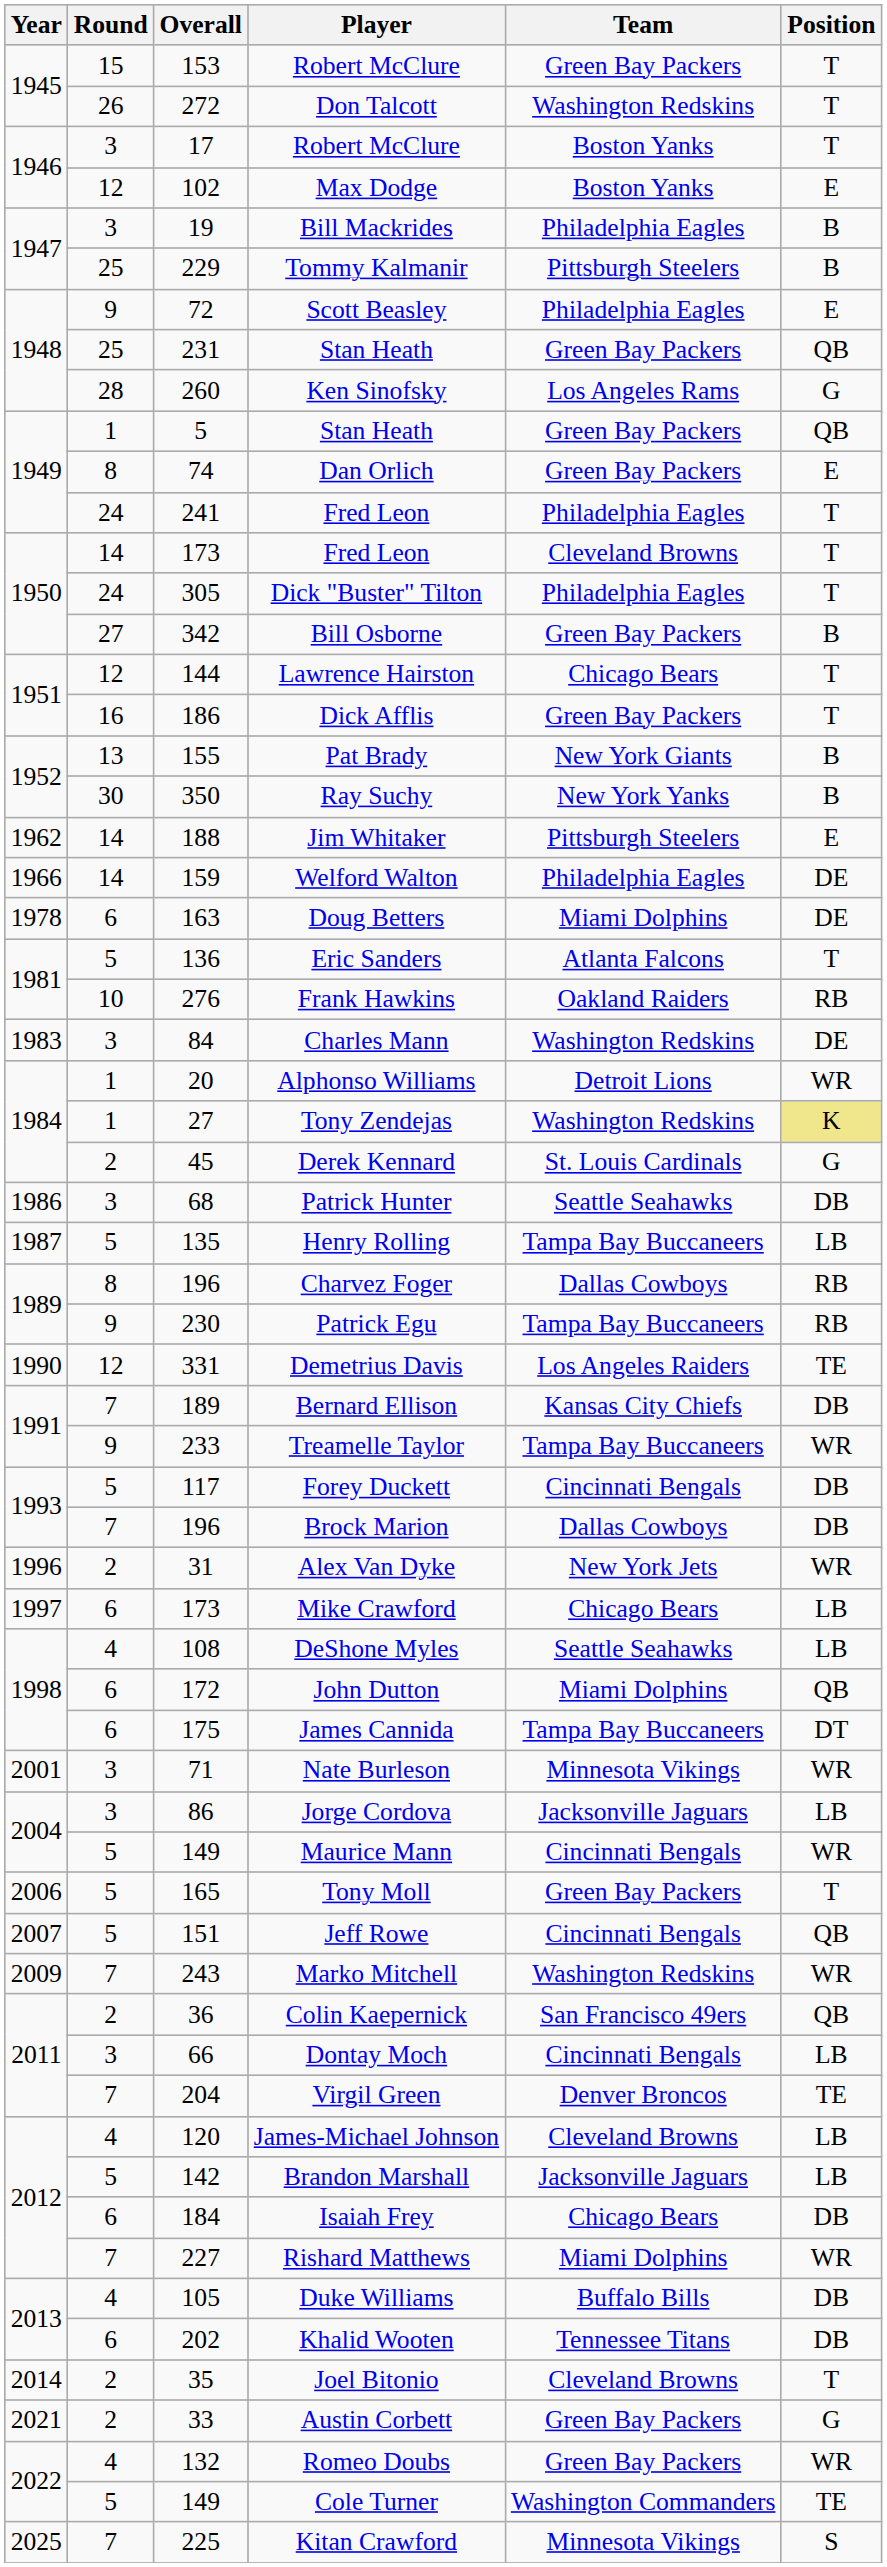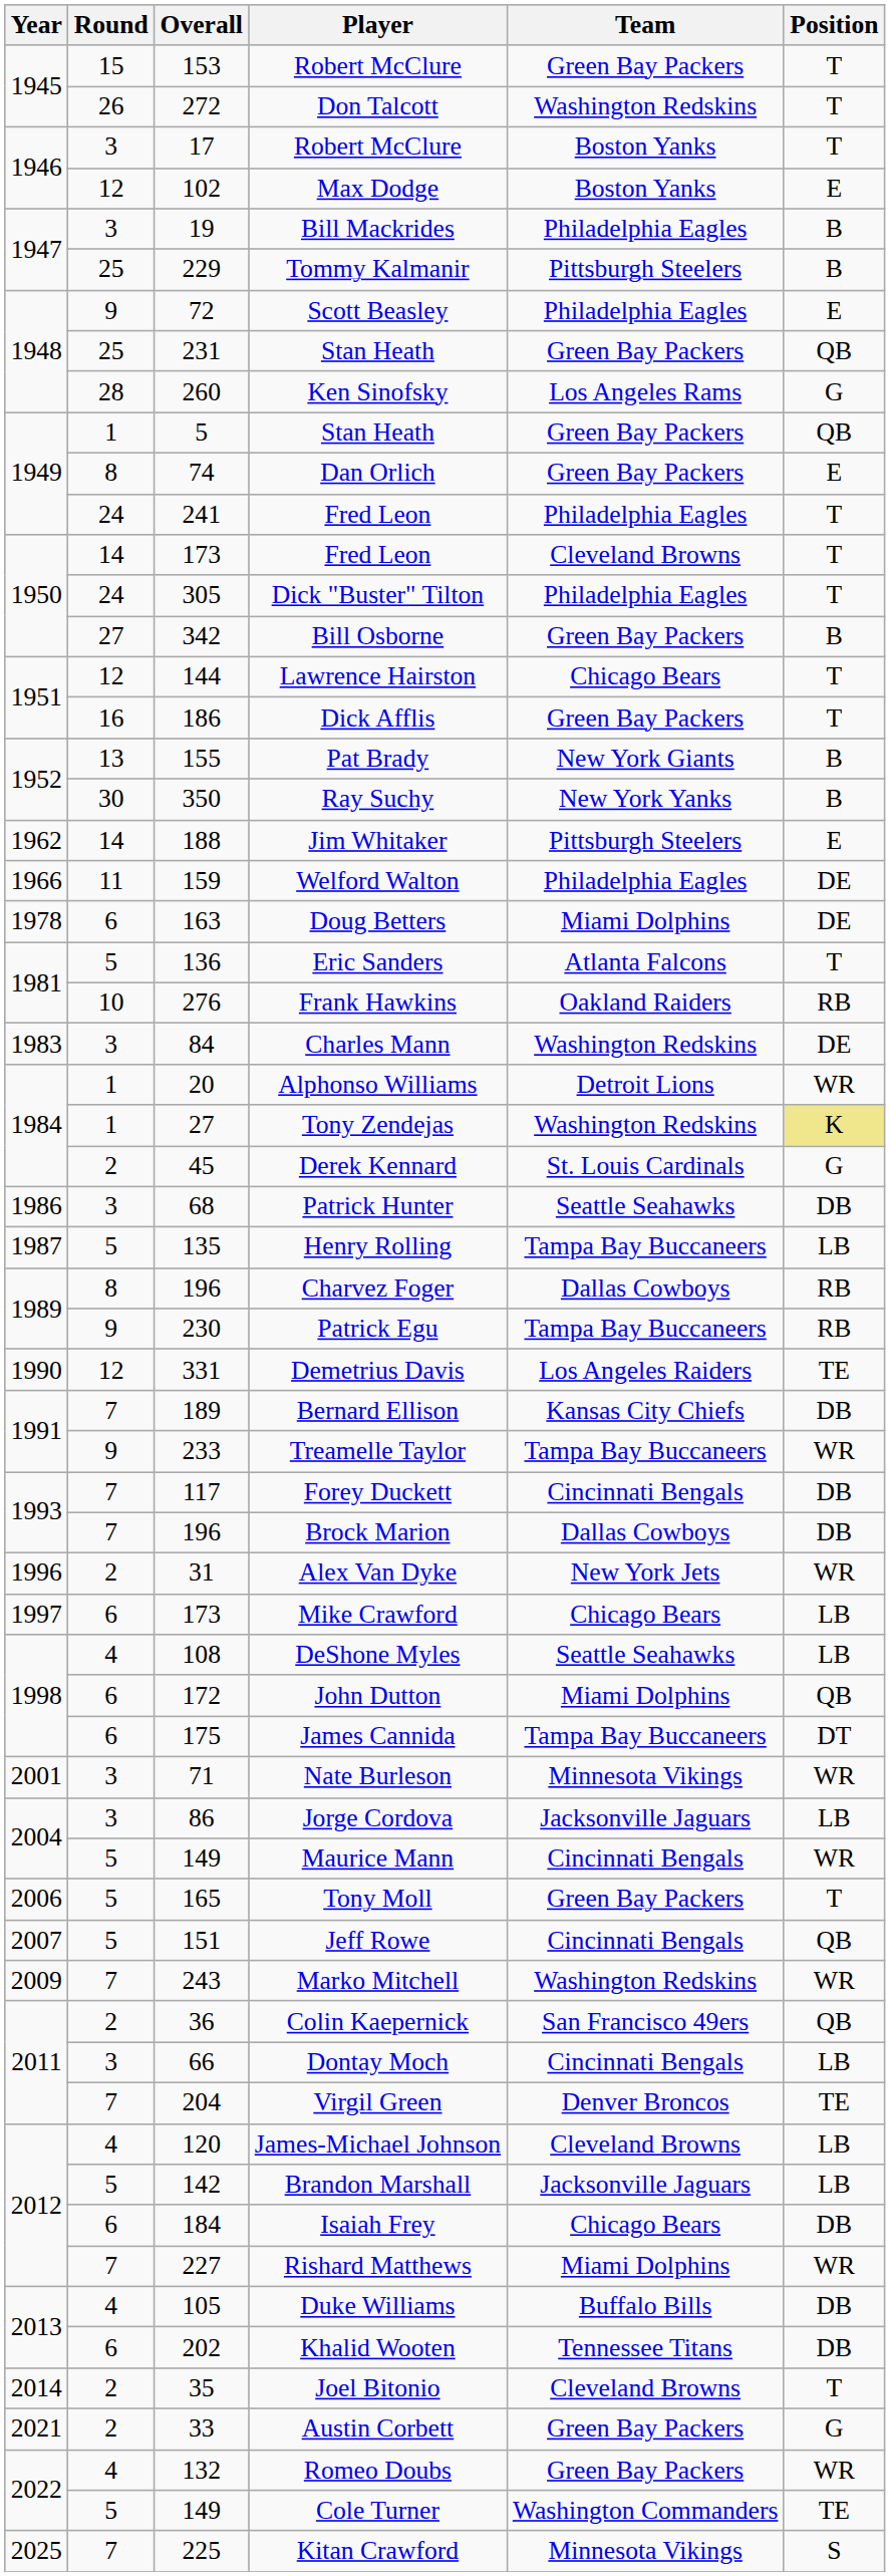 <table class="wikitable sortable" style="text-align: center;">
 <tr>
 <th>Year</th>
 <th>Round</th>
 <th>Overall</th>
 <th>Player</th>
 <th>Team</th>
 <th>Position</th>
 </tr>
 <tr>
 <td rowspan="2">1945</td>
 <td>15</td>
 <td>153</td>
 <td><a href='#'>Robert McClure</a></td>
 <td><a href='#'>Green Bay Packers</a></td>
 <td>T</td>
 </tr>
 <tr>
 <td>26</td>
 <td>272</td>
 <td><a href='#'>Don Talcott</a></td>
 <td><a href='#'>Washington Redskins</a></td>
 <td>T</td>
 </tr>
 <tr>
 <td rowspan="2">1946</td>
 <td>3</td>
 <td>17</td>
 <td><a href='#'>Robert McClure</a></td>
 <td><a href='#'>Boston Yanks</a></td>
 <td>T</td>
 </tr>
 <tr>
 <td>12</td>
 <td>102</td>
 <td><a href='#'>Max Dodge</a></td>
 <td><a href='#'>Boston Yanks</a></td>
 <td>E</td>
 </tr>
 <tr>
 <td rowspan="2">1947</td>
 <td>3</td>
 <td>19</td>
 <td><a href='#'>Bill Mackrides</a></td>
 <td><a href='#'>Philadelphia Eagles</a></td>
 <td>B</td>
 </tr>
 <tr>
 <td>25</td>
 <td>229</td>
 <td><a href='#'>Tommy Kalmanir</a></td>
 <td><a href='#'>Pittsburgh Steelers</a></td>
 <td>B</td>
 </tr>
 <tr>
 <td rowspan="3">1948</td>
 <td>9</td>
 <td>72</td>
 <td><a href='#'>Scott Beasley</a></td>
 <td><a href='#'>Philadelphia Eagles</a></td>
 <td>E</td>
 </tr>
 <tr>
 <td>25</td>
 <td>231</td>
 <td><a href='#'>Stan Heath</a></td>
 <td><a href='#'>Green Bay Packers</a></td>
 <td>QB</td>
 </tr>
 <tr>
 <td>28</td>
 <td>260</td>
 <td><a href='#'>Ken Sinofsky</a></td>
 <td><a href='#'>Los Angeles Rams</a></td>
 <td>G</td>
 </tr>
 <tr>
 <td rowspan="3">1949</td>
 <td>1</td>
 <td>5</td>
 <td><a href='#'>Stan Heath</a></td>
 <td><a href='#'>Green Bay Packers</a></td>
 <td>QB</td>
 </tr>
 <tr>
 <td>8</td>
 <td>74</td>
 <td><a href='#'>Dan Orlich</a></td>
 <td><a href='#'>Green Bay Packers</a></td>
 <td>E</td>
 </tr>
 <tr>
 <td>24</td>
 <td>241</td>
 <td><a href='#'>Fred Leon</a></td>
 <td><a href='#'>Philadelphia Eagles</a></td>
 <td>T</td>
 </tr>
 <tr>
 <td rowspan="3">1950</td>
 <td>14</td>
 <td>173</td>
 <td><a href='#'>Fred Leon</a></td>
 <td><a href='#'>Cleveland Browns</a></td>
 <td>T</td>
 </tr>
 <tr>
 <td>24</td>
 <td>305</td>
 <td><a href='#'>Dick "Buster" Tilton</a></td>
 <td><a href='#'>Philadelphia Eagles</a></td>
 <td>T</td>
 </tr>
 <tr>
 <td>27</td>
 <td>342</td>
 <td><a href='#'>Bill Osborne</a></td>
 <td><a href='#'>Green Bay Packers</a></td>
 <td>B</td>
 </tr>
 <tr>
 <td rowspan="2">1951</td>
 <td>12</td>
 <td>144</td>
 <td><a href='#'>Lawrence Hairston</a></td>
 <td><a href='#'>Chicago Bears</a></td>
 <td>T</td>
 </tr>
 <tr>
 <td>16</td>
 <td>186</td>
 <td><a href='#'>Dick Afflis</a></td>
 <td><a href='#'>Green Bay Packers</a></td>
 <td>T</td>
 </tr>
 <tr>
 <td rowspan="2">1952</td>
 <td>13</td>
 <td>155</td>
 <td><a href='#'>Pat Brady</a></td>
 <td><a href='#'>New York Giants</a></td>
 <td>B</td>
 </tr>
 <tr>
 <td>30</td>
 <td>350</td>
 <td><a href='#'>Ray Suchy</a></td>
 <td><a href='#'>New York Yanks</a></td>
 <td>B</td>
 </tr>
 <tr>
 <td>1962</td>
 <td>14</td>
 <td>188</td>
 <td><a href='#'>Jim Whitaker</a></td>
 <td><a href='#'>Pittsburgh Steelers</a></td>
 <td>E</td>
 </tr>
 <tr>
 <td>1966</td>
-<td>14</td>
+<td>11</td>
 <td>159</td>
 <td><a href='#'>Welford Walton</a></td>
 <td><a href='#'>Philadelphia Eagles</a></td>
 <td>DE</td>
 </tr>
 <tr>
 <td>1978</td>
 <td>6</td>
 <td>163</td>
 <td><a href='#'>Doug Betters</a></td>
 <td><a href='#'>Miami Dolphins</a></td>
 <td>DE</td>
 </tr>
 <tr>
 <td rowspan="2">1981</td>
 <td>5</td>
 <td>136</td>
 <td><a href='#'>Eric Sanders</a></td>
 <td><a href='#'>Atlanta Falcons</a></td>
 <td>T</td>
 </tr>
 <tr>
 <td>10</td>
 <td>276</td>
 <td><a href='#'>Frank Hawkins</a></td>
 <td><a href='#'>Oakland Raiders</a></td>
 <td>RB</td>
 </tr>
 <tr>
 <td>1983</td>
 <td>3</td>
 <td>84</td>
 <td><a href='#'>Charles Mann</a></td>
 <td><a href='#'>Washington Redskins</a></td>
 <td>DE</td>
 </tr>
 <tr>
 <td rowspan="3">1984</td>
 <td>1</td>
 <td>20</td>
 <td><a href='#'>Alphonso Williams</a></td>
 <td><a href='#'>Detroit Lions</a></td>
 <td>WR</td>
 </tr>
 <tr>
 <td>1</td>
 <td>27</td>
 <td><a href='#'>Tony Zendejas</a></td>
 <td><a href='#'>Washington Redskins</a></td>
 <td style="background: khaki;">K</td>
 </tr>
 <tr>
 <td>2</td>
 <td>45</td>
 <td><a href='#'>Derek Kennard</a></td>
 <td><a href='#'>St. Louis Cardinals</a></td>
 <td>G</td>
 </tr>
 <tr>
 <td>1986</td>
 <td>3</td>
 <td>68</td>
 <td><a href='#'>Patrick Hunter</a></td>
 <td><a href='#'>Seattle Seahawks</a></td>
 <td>DB</td>
 </tr>
 <tr>
 <td>1987</td>
 <td>5</td>
 <td>135</td>
 <td><a href='#'>Henry Rolling</a></td>
 <td><a href='#'>Tampa Bay Buccaneers</a></td>
 <td>LB</td>
 </tr>
 <tr>
 <td rowspan="2">1989</td>
 <td>8</td>
 <td>196</td>
 <td><a href='#'>Charvez Foger</a></td>
 <td><a href='#'>Dallas Cowboys</a></td>
 <td>RB</td>
 </tr>
 <tr>
 <td>9</td>
 <td>230</td>
 <td><a href='#'>Patrick Egu</a></td>
 <td><a href='#'>Tampa Bay Buccaneers</a></td>
 <td>RB</td>
 </tr>
 <tr>
 <td>1990</td>
 <td>12</td>
 <td>331</td>
 <td><a href='#'>Demetrius Davis</a></td>
 <td><a href='#'>Los Angeles Raiders</a></td>
 <td>TE</td>
 </tr>
 <tr>
 <td rowspan="2">1991</td>
 <td>7</td>
 <td>189</td>
 <td><a href='#'>Bernard Ellison</a></td>
 <td><a href='#'>Kansas City Chiefs</a></td>
 <td>DB</td>
 </tr>
 <tr>
 <td>9</td>
 <td>233</td>
 <td><a href='#'>Treamelle Taylor</a></td>
 <td><a href='#'>Tampa Bay Buccaneers</a></td>
 <td>WR</td>
 </tr>
 <tr>
 <td rowspan="2">1993</td>
-<td>5</td>
+<td>7</td>
 <td>117</td>
 <td><a href='#'>Forey Duckett</a></td>
 <td><a href='#'>Cincinnati Bengals</a></td>
 <td>DB</td>
 </tr>
 <tr>
 <td>7</td>
 <td>196</td>
 <td><a href='#'>Brock Marion</a></td>
 <td><a href='#'>Dallas Cowboys</a></td>
 <td>DB</td>
 </tr>
 <tr>
 <td>1996</td>
 <td>2</td>
 <td>31</td>
 <td><a href='#'>Alex Van Dyke</a></td>
 <td><a href='#'>New York Jets</a></td>
 <td>WR</td>
 </tr>
 <tr>
 <td>1997</td>
 <td>6</td>
 <td>173</td>
 <td><a href='#'>Mike Crawford</a></td>
 <td><a href='#'>Chicago Bears</a></td>
 <td>LB</td>
 </tr>
 <tr>
 <td rowspan="3">1998</td>
 <td>4</td>
 <td>108</td>
 <td><a href='#'>DeShone Myles</a></td>
 <td><a href='#'>Seattle Seahawks</a></td>
 <td>LB</td>
 </tr>
 <tr>
 <td>6</td>
 <td>172</td>
 <td><a href='#'>John Dutton</a></td>
 <td><a href='#'>Miami Dolphins</a></td>
 <td>QB</td>
 </tr>
 <tr>
 <td>6</td>
 <td>175</td>
 <td><a href='#'>James Cannida</a></td>
 <td><a href='#'>Tampa Bay Buccaneers</a></td>
 <td>DT</td>
 </tr>
 <tr>
 <td>2001</td>
 <td>3</td>
 <td>71</td>
 <td><a href='#'>Nate Burleson</a></td>
 <td><a href='#'>Minnesota Vikings</a></td>
 <td>WR</td>
 </tr>
 <tr>
 <td rowspan="2">2004</td>
 <td>3</td>
 <td>86</td>
 <td><a href='#'>Jorge Cordova</a></td>
 <td><a href='#'>Jacksonville Jaguars</a></td>
 <td>LB</td>
 </tr>
 <tr>
 <td>5</td>
 <td>149</td>
 <td><a href='#'>Maurice Mann</a></td>
 <td><a href='#'>Cincinnati Bengals</a></td>
 <td>WR</td>
 </tr>
 <tr>
 <td>2006</td>
 <td>5</td>
 <td>165</td>
 <td><a href='#'>Tony Moll</a></td>
 <td><a href='#'>Green Bay Packers</a></td>
 <td>T</td>
 </tr>
 <tr>
 <td>2007</td>
 <td>5</td>
 <td>151</td>
 <td><a href='#'>Jeff Rowe</a></td>
 <td><a href='#'>Cincinnati Bengals</a></td>
 <td>QB</td>
 </tr>
 <tr>
 <td>2009</td>
 <td>7</td>
 <td>243</td>
 <td><a href='#'>Marko Mitchell</a></td>
 <td><a href='#'>Washington Redskins</a></td>
 <td>WR</td>
 </tr>
 <tr>
 <td rowspan="3">2011</td>
 <td>2</td>
 <td>36</td>
 <td><a href='#'>Colin Kaepernick</a></td>
 <td><a href='#'>San Francisco 49ers</a></td>
 <td>QB</td>
 </tr>
 <tr>
 <td>3</td>
 <td>66</td>
 <td><a href='#'>Dontay Moch</a></td>
 <td><a href='#'>Cincinnati Bengals</a></td>
 <td>LB</td>
 </tr>
 <tr>
 <td>7</td>
 <td>204</td>
 <td><a href='#'>Virgil Green</a></td>
 <td><a href='#'>Denver Broncos</a></td>
 <td>TE</td>
 </tr>
 <tr>
 <td rowspan="4">2012</td>
 <td>4</td>
 <td>120</td>
 <td><a href='#'>James-Michael Johnson</a></td>
 <td><a href='#'>Cleveland Browns</a></td>
 <td>LB</td>
 </tr>
 <tr>
 <td>5</td>
 <td>142</td>
 <td><a href='#'>Brandon Marshall</a></td>
 <td><a href='#'>Jacksonville Jaguars</a></td>
 <td>LB</td>
 </tr>
 <tr>
 <td>6</td>
 <td>184</td>
 <td><a href='#'>Isaiah Frey</a></td>
 <td><a href='#'>Chicago Bears</a></td>
 <td>DB</td>
 </tr>
 <tr>
 <td>7</td>
 <td>227</td>
 <td><a href='#'>Rishard Matthews</a></td>
 <td><a href='#'>Miami Dolphins</a></td>
 <td>WR</td>
 </tr>
 <tr>
 <td rowspan="2">2013</td>
 <td>4</td>
 <td>105</td>
 <td><a href='#'>Duke Williams</a></td>
 <td><a href='#'>Buffalo Bills</a></td>
 <td>DB</td>
 </tr>
 <tr>
 <td>6</td>
 <td>202</td>
 <td><a href='#'>Khalid Wooten</a></td>
 <td><a href='#'>Tennessee Titans</a></td>
 <td>DB</td>
 </tr>
 <tr>
 <td>2014</td>
 <td>2</td>
 <td>35</td>
 <td><a href='#'>Joel Bitonio</a></td>
 <td><a href='#'>Cleveland Browns</a></td>
 <td>T</td>
 </tr>
 <tr>
 <td>2021</td>
 <td>2</td>
 <td>33</td>
 <td><a href='#'>Austin Corbett</a></td>
 <td><a href='#'>Green Bay Packers</a></td>
 <td>G</td>
 </tr>
 <tr>
 <td rowspan="2">2022</td>
 <td>4</td>
 <td>132</td>
 <td><a href='#'>Romeo Doubs</a></td>
 <td><a href='#'>Green Bay Packers</a></td>
 <td>WR</td>
 </tr>
 <tr>
 <td>5</td>
 <td>149</td>
 <td><a href='#'>Cole Turner</a></td>
 <td><a href='#'>Washington Commanders</a></td>
 <td>TE</td>
 </tr>
 <tr>
 <td>2025</td>
 <td>7</td>
 <td>225</td>
 <td><a href='#'>Kitan Crawford</a></td>
 <td><a href='#'>Minnesota Vikings</a></td>
 <td>S</td>
 </tr>
 <tr>
 </tr>
 </table>
